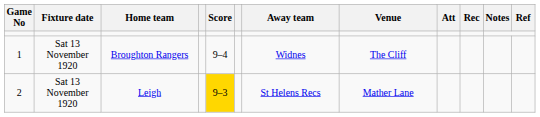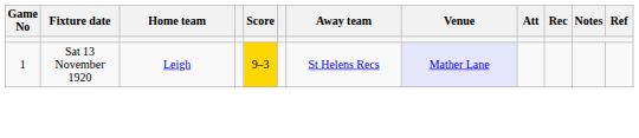 <table class="wikitable" style="text-align:center;">
 <tr>
 <th width=20 abbr="No">Game No</th>
 <th width=100 abbr="Date">Fixture date</th>
 <th width=150 abbr="Home team">Home team</th>
 <th width=5 abbr="space"></th>
 <th width=20 abbr="Score">Score</th>
 <th width=5 abbr="space"></th>
 <th width=150 abbr="Away team">Away team</th>
 <th width=150 abbr="Venue">Venue</th>
 <th width=30 abbr="Att">Att</th>
 <th width=30 abbr="Rec">Rec</th>
 <th width=20 abbr="Notes">Notes</th>
 <th width=30 abbr="Ref">Ref</th>
 </tr>
 <tr>
 <td></td>
 <td></td>
 <td></td>
 <td></td>
 <td></td>
 <td></td>
 <td></td>
 <td></td>
 <td></td>
 <td></td>
 </tr>
 <tr>
 <td>1</td>
 <td>Sat 13 November 1920</td>
-<td><a href='#'>Broughton Rangers</a></td>
-<td></td>
-<td>9–4</td>
-<td></td>
-<td><a href='#'>Widnes</a></td>
-<td><a href='#'>The Cliff</a></td>
-<td></td>
-<td></td>
-<td></td>
-<td></td>
-</tr>
-<tr>
-<td>2</td>
-<td>Sat 13 November 1920</td>
 <td><a href='#'>Leigh</a></td>
 <td></td>
 <td style="background: gold;">9–3</td>
 <td></td>
 <td><a href='#'>St Helens Recs</a></td>
-<td><a href='#'>Mather Lane</a></td>
+<td style="background: lavender;"><a href='#'>Mather Lane</a></td>
 <td></td>
 <td></td>
 <td></td>
 <td></td>
 </tr>
 </table>
